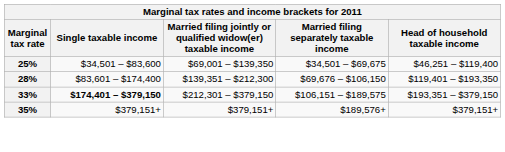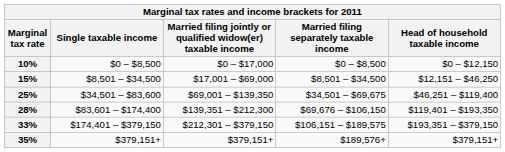 <table class="wikitable collapsible collapsed" style="text-align:right" style="margin:0 0 1em 1em; font-size: 90%">
 <tr>
 <th colspan=5>Marginal tax rates and income brackets for 2011</th>
 </tr>
 <tr>
 <th width=70>Marginal tax rate</th>
 <th width=180>Single taxable income</th>
 <th width=180>Married filing jointly or qualified widow(er) taxable income</th>
 <th width=180>Married filing separately taxable income</th>
 <th width=180>Head of household taxable income</th>
+</tr>
+<tr>
+<th>10%</th>
+<td>$0 – $8,500</td>
+<td>$0 – $17,000</td>
+<td>$0 – $8,500</td>
+<td>$0 – $12,150</td>
+</tr>
+<tr>
+<th>15%</th>
+<td>$8,501 – $34,500</td>
+<td>$17,001 – $69,000</td>
+<td>$8,501 – $34,500</td>
+<td>$12,151 – $46,250</td>
 </tr>
 <tr>
 <th>25%</th>
 <td>$34,501 – $83,600</td>
 <td>$69,001 – $139,350</td>
 <td>$34,501 – $69,675</td>
 <td>$46,251 – $119,400</td>
 </tr>
 <tr>
 <th>28%</th>
 <td>$83,601 – $174,400</td>
 <td>$139,351 – $212,300</td>
 <td>$69,676 – $106,150</td>
 <td>$119,401 – $193,350</td>
 </tr>
 <tr>
 <th>33%</th>
-<td><strong>$174,401 – $379,150</strong></td>
+<td>$174,401 – $379,150</td>
 <td>$212,301 – $379,150</td>
 <td>$106,151 – $189,575</td>
 <td>$193,351 – $379,150</td>
 </tr>
 <tr>
 <th>35%</th>
 <td>$379,151+</td>
 <td>$379,151+</td>
 <td>$189,576+</td>
 <td>$379,151+</td>
 </tr>
 </table>
